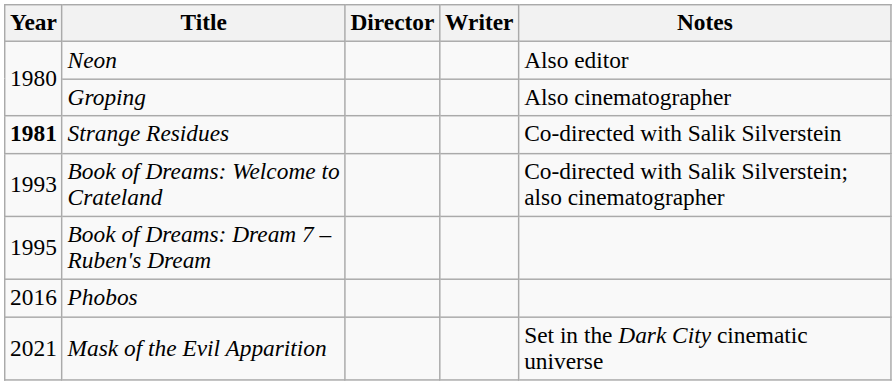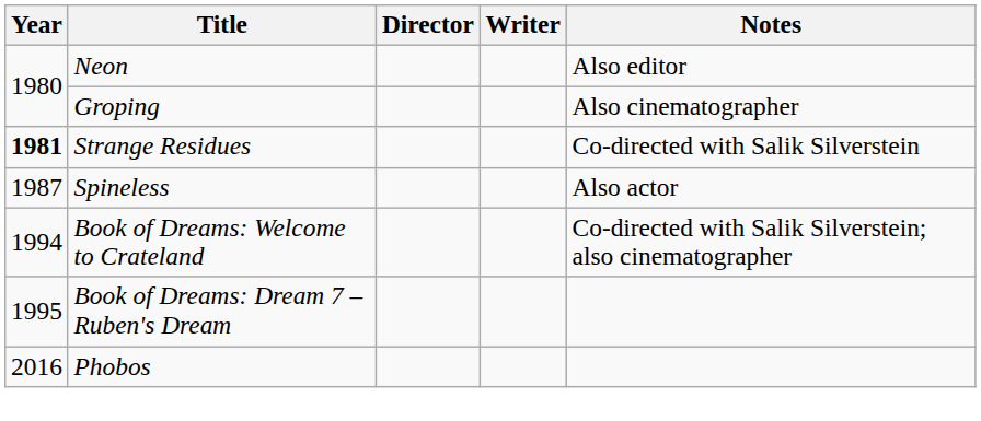 <table class="wikitable">
 <tr>
 <th>Year</th>
 <th>Title</th>
 <th>Director</th>
 <th>Writer</th>
 <th>Notes</th>
 </tr>
 <tr>
 <td rowspan=2>1980</td>
 <td><em>Neon</em></td>
 <td></td>
 <td></td>
 <td>Also editor</td>
 </tr>
 <tr>
 <td><em>Groping</em></td>
 <td></td>
 <td></td>
 <td>Also cinematographer</td>
 </tr>
 <tr>
 <td><strong>1981</strong></td>
 <td><em>Strange Residues</em></td>
 <td></td>
 <td></td>
 <td>Co-directed with Salik Silverstein</td>
 </tr>
 <tr>
-<td>1993</td>
+<td>1987</td>
+<td><em>Spineless</em></td>
+<td></td>
+<td></td>
+<td>Also actor</td>
+</tr>
+<tr>
+<td>1994</td>
 <td><em>Book of Dreams: Welcome to Crateland</em></td>
 <td></td>
 <td></td>
 <td>Co-directed with Salik Silverstein; also cinematographer</td>
 </tr>
 <tr>
 <td>1995</td>
 <td><em>Book of Dreams: Dream 7 – Ruben's Dream</em></td>
 <td></td>
 <td></td>
 <td></td>
 </tr>
 <tr>
 <td>2016</td>
 <td><em>Phobos</em></td>
 <td></td>
 <td></td>
 <td></td>
 </tr>
-<tr>
-<td>2021</td>
-<td><em>Mask of the Evil Apparition</em></td>
-<td></td>
-<td></td>
-<td>Set in the <em>Dark City</em> cinematic universe</td>
-</tr>
 </table>
